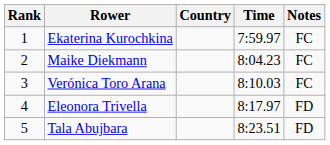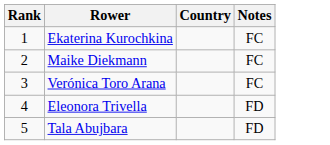 <table class="wikitable" style="text-align:center">
 <tr>
 <th>Rank</th>
 <th>Rower</th>
 <th>Country</th>
-<th>Time</th>
 <th>Notes</th>
 </tr>
 <tr>
 <td>1</td>
 <td align="left"><a href='#'>Ekaterina Kurochkina</a></td>
 <td align="left"></td>
-<td>7:59.97</td>
 <td>FC</td>
 </tr>
 <tr>
 <td>2</td>
 <td align="left"><a href='#'>Maike Diekmann</a></td>
 <td align="left"></td>
-<td>8:04.23</td>
 <td>FC</td>
 </tr>
 <tr>
 <td>3</td>
 <td align="left"><a href='#'>Verónica Toro Arana</a></td>
 <td align="left"></td>
-<td>8:10.03</td>
 <td>FC</td>
 </tr>
 <tr>
 <td>4</td>
 <td align="left"><a href='#'>Eleonora Trivella</a></td>
 <td align="left"></td>
-<td>8:17.97</td>
 <td>FD</td>
 </tr>
 <tr>
 <td>5</td>
 <td align="left"><a href='#'>Tala Abujbara</a></td>
 <td align="left"></td>
-<td>8:23.51</td>
 <td>FD</td>
 </tr>
 </table>
